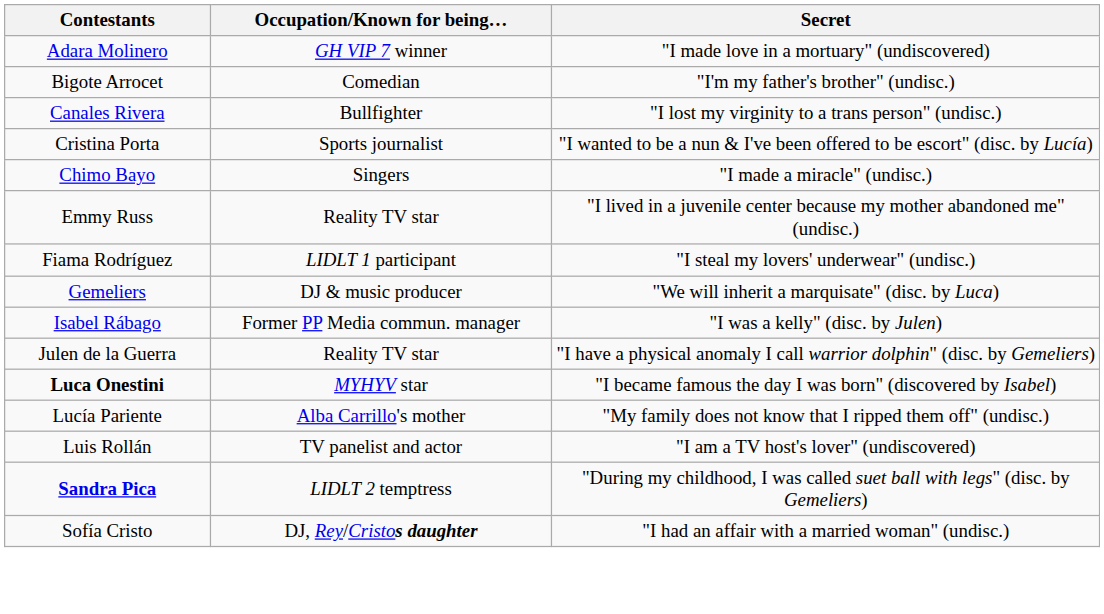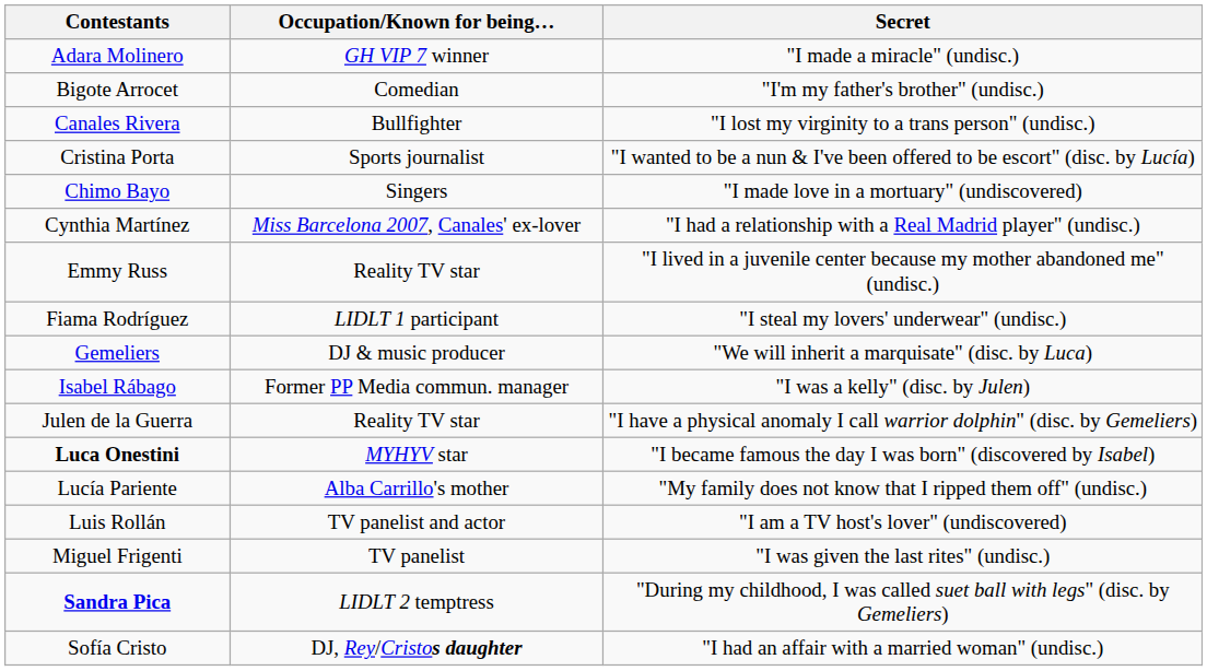 <table class=wikitable style="margin:auto; text-align:center; width=100%; font-size:95%">
 <tr>
 <th width=15%>Contestants</th>
 <th width=25%>Occupation/Known for being…</th>
 <th width=40%>Secret</th>
 </tr>
 <tr>
 <td><a href='#'>Adara Molinero</a></td>
 <td><em><a href='#'>GH VIP 7</a></em> winner</td>
-<td>"I made love in a mortuary" (undiscovered)</td>
+<td>"I made a miracle" (undisc.)</td>
 </tr>
 <tr>
 <td>Bigote Arrocet</td>
 <td>Comedian</td>
 <td>"I'm my father's brother" (undisc.)</td>
 </tr>
 <tr>
 <td><a href='#'>Canales Rivera</a></td>
 <td>Bullfighter</td>
 <td>"I lost my virginity to a trans person" (undisc.)</td>
 </tr>
 <tr>
 <td>Cristina Porta</td>
 <td>Sports journalist</td>
 <td>"I wanted to be a nun & I've been offered to be escort" (disc. by <em>Lucía</em>)</td>
 </tr>
 <tr>
 <td><a href='#'>Chimo Bayo</a></td>
 <td>Singers</td>
-<td>"I made a miracle" (undisc.)</td>
+<td>"I made love in a mortuary" (undiscovered)</td>
+</tr>
+<tr>
+<td>Cynthia Martínez</td>
+<td><em><a href='#'>Miss Barcelona 2007</a></em>, <a href='#'>Canales</a>' ex-lover</td>
+<td>"I had a relationship with a <a href='#'>Real Madrid</a> player" (undisc.)</td>
 </tr>
 <tr>
 <td>Emmy Russ</td>
 <td>Reality TV star</td>
 <td>"I lived in a juvenile center because my mother abandoned me" (undisc.)</td>
 </tr>
 <tr>
 <td>Fiama Rodríguez</td>
 <td><em>LIDLT 1</em> participant</td>
 <td>"I steal my lovers' underwear" (undisc.)</td>
 </tr>
 <tr>
 <td><a href='#'>Gemeliers</a></td>
 <td>DJ & music producer</td>
 <td>"We will inherit a marquisate" (disc. by <em>Luca</em>)</td>
 </tr>
 <tr>
 <td><a href='#'>Isabel Rábago</a></td>
 <td>Former <a href='#'>PP</a> Media commun. manager</td>
 <td>"I was a kelly" (disc. by <em>Julen</em>)</td>
 </tr>
 <tr>
 <td>Julen de la Guerra</td>
 <td>Reality TV star</td>
 <td>"I have a physical anomaly I call <em>warrior dolphin</em>" (disc. by <em>Gemeliers</em>)</td>
 </tr>
 <tr>
 <td><strong>Luca Onestini</strong></td>
 <td><em><a href='#'>MYHYV</a></em> star</td>
 <td>"I became famous the day I was born" (discovered by <em>Isabel</em>)</td>
 </tr>
 <tr>
 <td>Lucía Pariente</td>
 <td><a href='#'>Alba Carrillo</a>'s mother</td>
 <td>"My family does not know that I ripped them off" (undisc.)</td>
 </tr>
 <tr>
 <td>Luis Rollán</td>
 <td>TV panelist and actor</td>
 <td>"I am a TV host's lover" (undiscovered)</td>
 </tr>
 <tr>
+<td>Miguel Frigenti</td>
+<td>TV panelist</td>
+<td>"I was given the last rites" (undisc.)</td>
+</tr>
+<tr>
 <td><strong><a href='#'>Sandra Pica</a></strong></td>
 <td><em>LIDLT 2</em> temptress</td>
 <td>"During my childhood, I was called <em>suet ball with legs</em>" (disc. by <em>Gemeliers</em>)</td>
 </tr>
 <tr>
 <td>Sofía Cristo</td>
 <td>DJ, <em><a href='#'>Rey</a></em>/<em><a href='#'>Cristo</a><strong>s daughter</td>
 <td>"I had an affair with a married woman" (undisc.)</td>
 </tr>
 </table>
